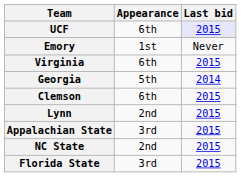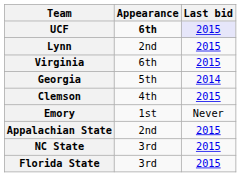 <table class="wikitable sortable" style="text-align:center">
 <tr>
 <th>Team</th>
 <th>Appearance</th>
 <th>Last bid</th>
 </tr>
 <tr>
 <th>UCF</th>
-<td>6th</td>
+<td><strong>6th</strong></td>
 <td style="background: lavender;"><a href='#'>2015</a></td>
 </tr>
 <tr>
-<th>Emory</th>
-<td>1st</td>
-<td>Never</td>
+<th>Lynn</th>
+<td>2nd</td>
+<td><a href='#'>2015</a></td>
 </tr>
 <tr>
 <th>Virginia</th>
 <td>6th</td>
 <td><a href='#'>2015</a></td>
 </tr>
 <tr>
 <th>Georgia</th>
 <td>5th</td>
 <td><a href='#'>2014</a></td>
 </tr>
 <tr>
 <th>Clemson</th>
-<td>6th</td>
+<td>4th</td>
 <td><a href='#'>2015</a></td>
 </tr>
 <tr>
-<th>Lynn</th>
+<th>Emory</th>
+<td>1st</td>
+<td>Never</td>
+</tr>
+<tr>
+<th>Appalachian State</th>
 <td>2nd</td>
 <td><a href='#'>2015</a></td>
 </tr>
 <tr>
-<th>Appalachian State</th>
+<th>NC State</th>
 <td>3rd</td>
-<td><a href='#'>2015</a></td>
-</tr>
-<tr>
-<th>NC State</th>
-<td>2nd</td>
 <td><a href='#'>2015</a></td>
 </tr>
 <tr>
 <th>Florida State</th>
 <td>3rd</td>
 <td><a href='#'>2015</a></td>
 </tr>
 </table>
